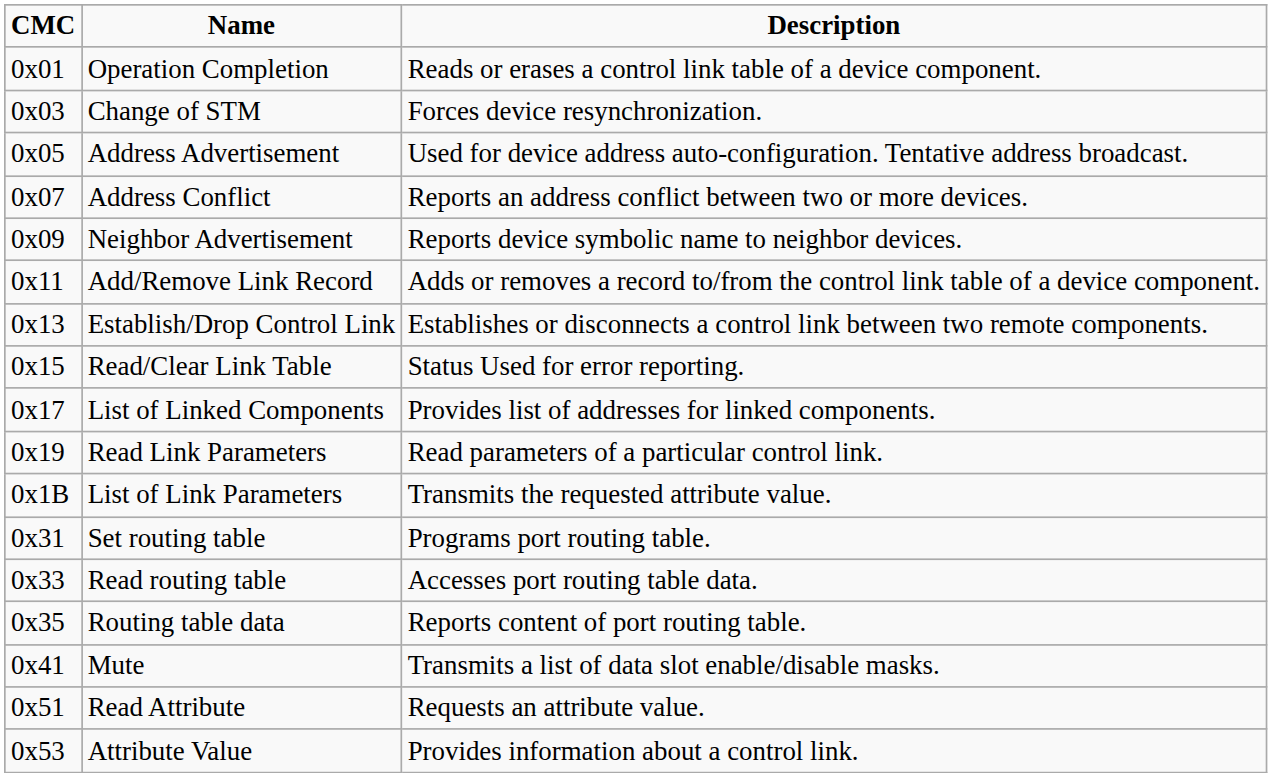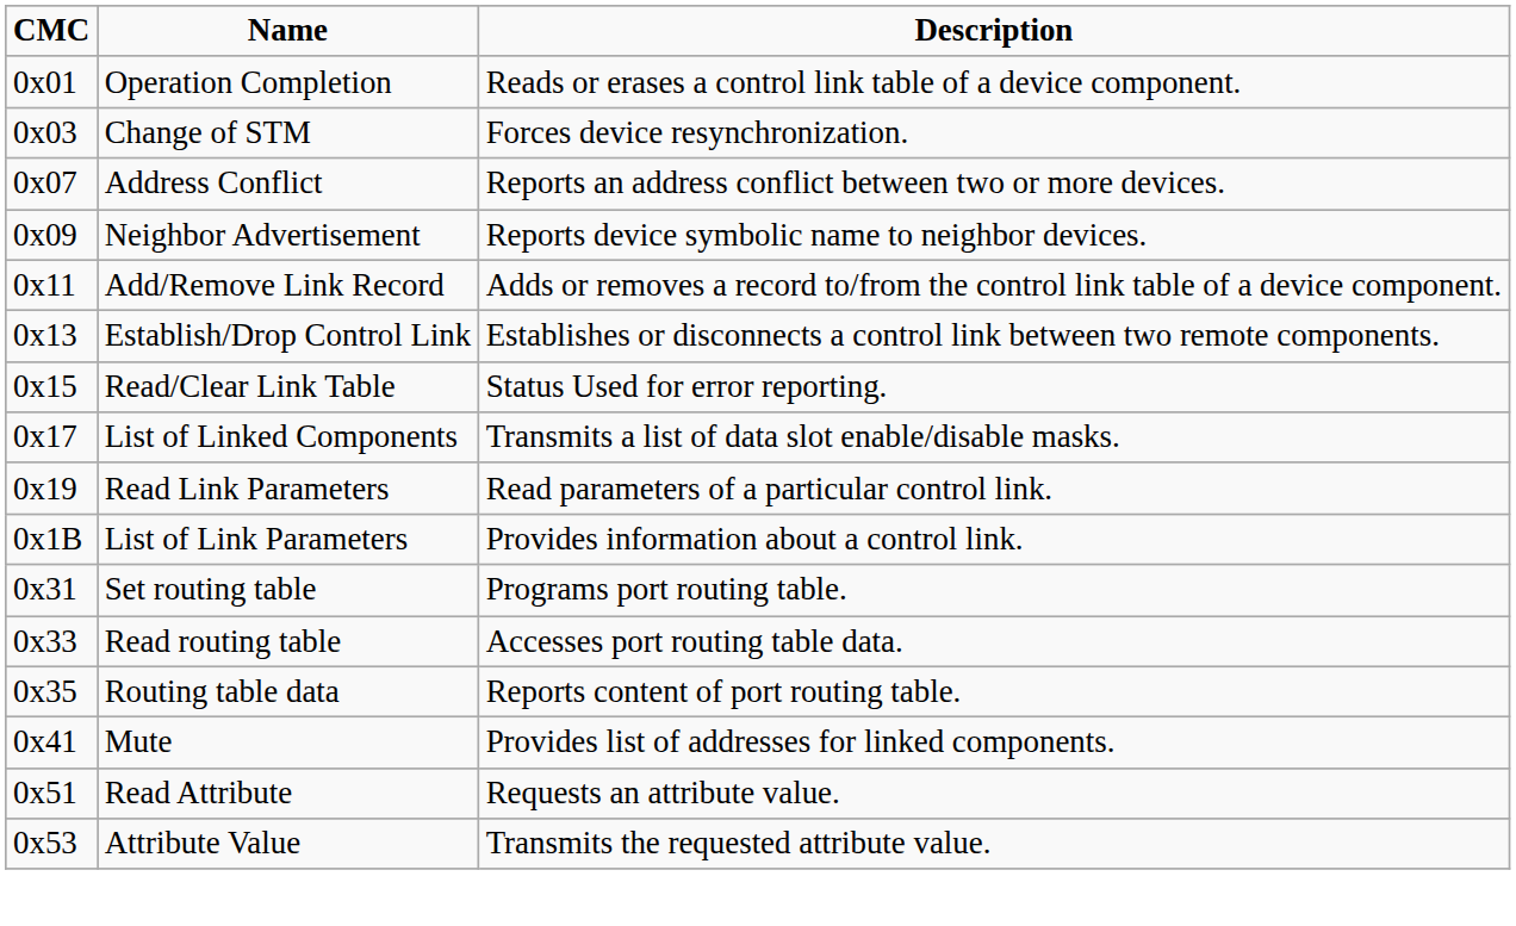 <table class="wikitable">
 <tr style="text-align:center;">
 <td><strong>CMC</strong></td>
 <td><strong>Name</strong></td>
 <td><strong>Description</strong></td>
 </tr>
 <tr>
 <td>0x01</td>
 <td>Operation Completion</td>
 <td>Reads or erases a control link table of a device component.</td>
 </tr>
 <tr>
 <td>0x03</td>
 <td>Change of STM</td>
 <td>Forces device resynchronization.</td>
-</tr>
-<tr>
-<td>0x05</td>
-<td>Address Advertisement</td>
-<td>Used for device address auto-configuration. Tentative address broadcast.</td>
 </tr>
 <tr>
 <td>0x07</td>
 <td>Address Conflict</td>
 <td>Reports an address conflict between two or more devices.</td>
 </tr>
 <tr>
 <td>0x09</td>
 <td>Neighbor Advertisement</td>
 <td>Reports device symbolic name to neighbor devices.</td>
 </tr>
 <tr>
 <td>0x11</td>
 <td>Add/Remove Link Record</td>
 <td>Adds or removes a record to/from the control link table of a device component.</td>
 </tr>
 <tr>
 <td>0x13</td>
 <td>Establish/Drop Control Link</td>
 <td>Establishes or disconnects a control link between two remote components.</td>
 </tr>
 <tr>
 <td>0x15</td>
 <td>Read/Clear Link Table</td>
 <td>Status Used for error reporting.</td>
 </tr>
 <tr>
 <td>0x17</td>
 <td>List of Linked Components</td>
-<td>Provides list of addresses for linked components.</td>
+<td>Transmits a list of data slot enable/disable masks.</td>
 </tr>
 <tr>
 <td>0x19</td>
 <td>Read Link Parameters</td>
 <td>Read parameters of a particular control link.</td>
 </tr>
 <tr>
 <td>0x1B</td>
 <td>List of Link Parameters</td>
-<td>Transmits the requested attribute value.</td>
+<td>Provides information about a control link.</td>
 </tr>
 <tr>
 <td>0x31</td>
 <td>Set routing table</td>
 <td>Programs port routing table.</td>
 </tr>
 <tr>
 <td>0x33</td>
 <td>Read routing table</td>
 <td>Accesses port routing table data.</td>
 </tr>
 <tr>
 <td>0x35</td>
 <td>Routing table data</td>
 <td>Reports content of port routing table.</td>
 </tr>
 <tr>
 <td>0x41</td>
 <td>Mute</td>
-<td>Transmits a list of data slot enable/disable masks.</td>
+<td>Provides list of addresses for linked components.</td>
 </tr>
 <tr>
 <td>0x51</td>
 <td>Read Attribute</td>
 <td>Requests an attribute value.</td>
 </tr>
 <tr>
 <td>0x53</td>
 <td>Attribute Value</td>
-<td>Provides information about a control link.</td>
+<td>Transmits the requested attribute value.</td>
 </tr>
 </table>
